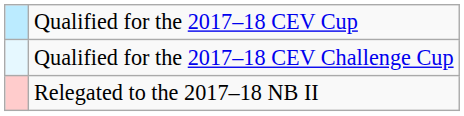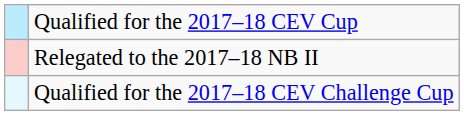 <table class="wikitable" style="text-align: left;">
 <tr>
 <td width=10px bgcolor=#bbebff></td>
 <td>Qualified for the <a href='#'>2017–18 CEV Cup</a></td>
 </tr>
 <tr>
+<td width=10px bgcolor=#FFCCCC></td>
+<td>Relegated to the 2017–18 NB II</td>
+</tr>
+<tr>
 <td width=10px bgcolor=#e6f8ff></td>
 <td>Qualified for the <a href='#'>2017–18 CEV Challenge Cup</a></td>
 </tr>
-<tr>
-<td width=10px bgcolor=#FFCCCC></td>
-<td>Relegated to the 2017–18 NB II</td>
-</tr>
 </table>
